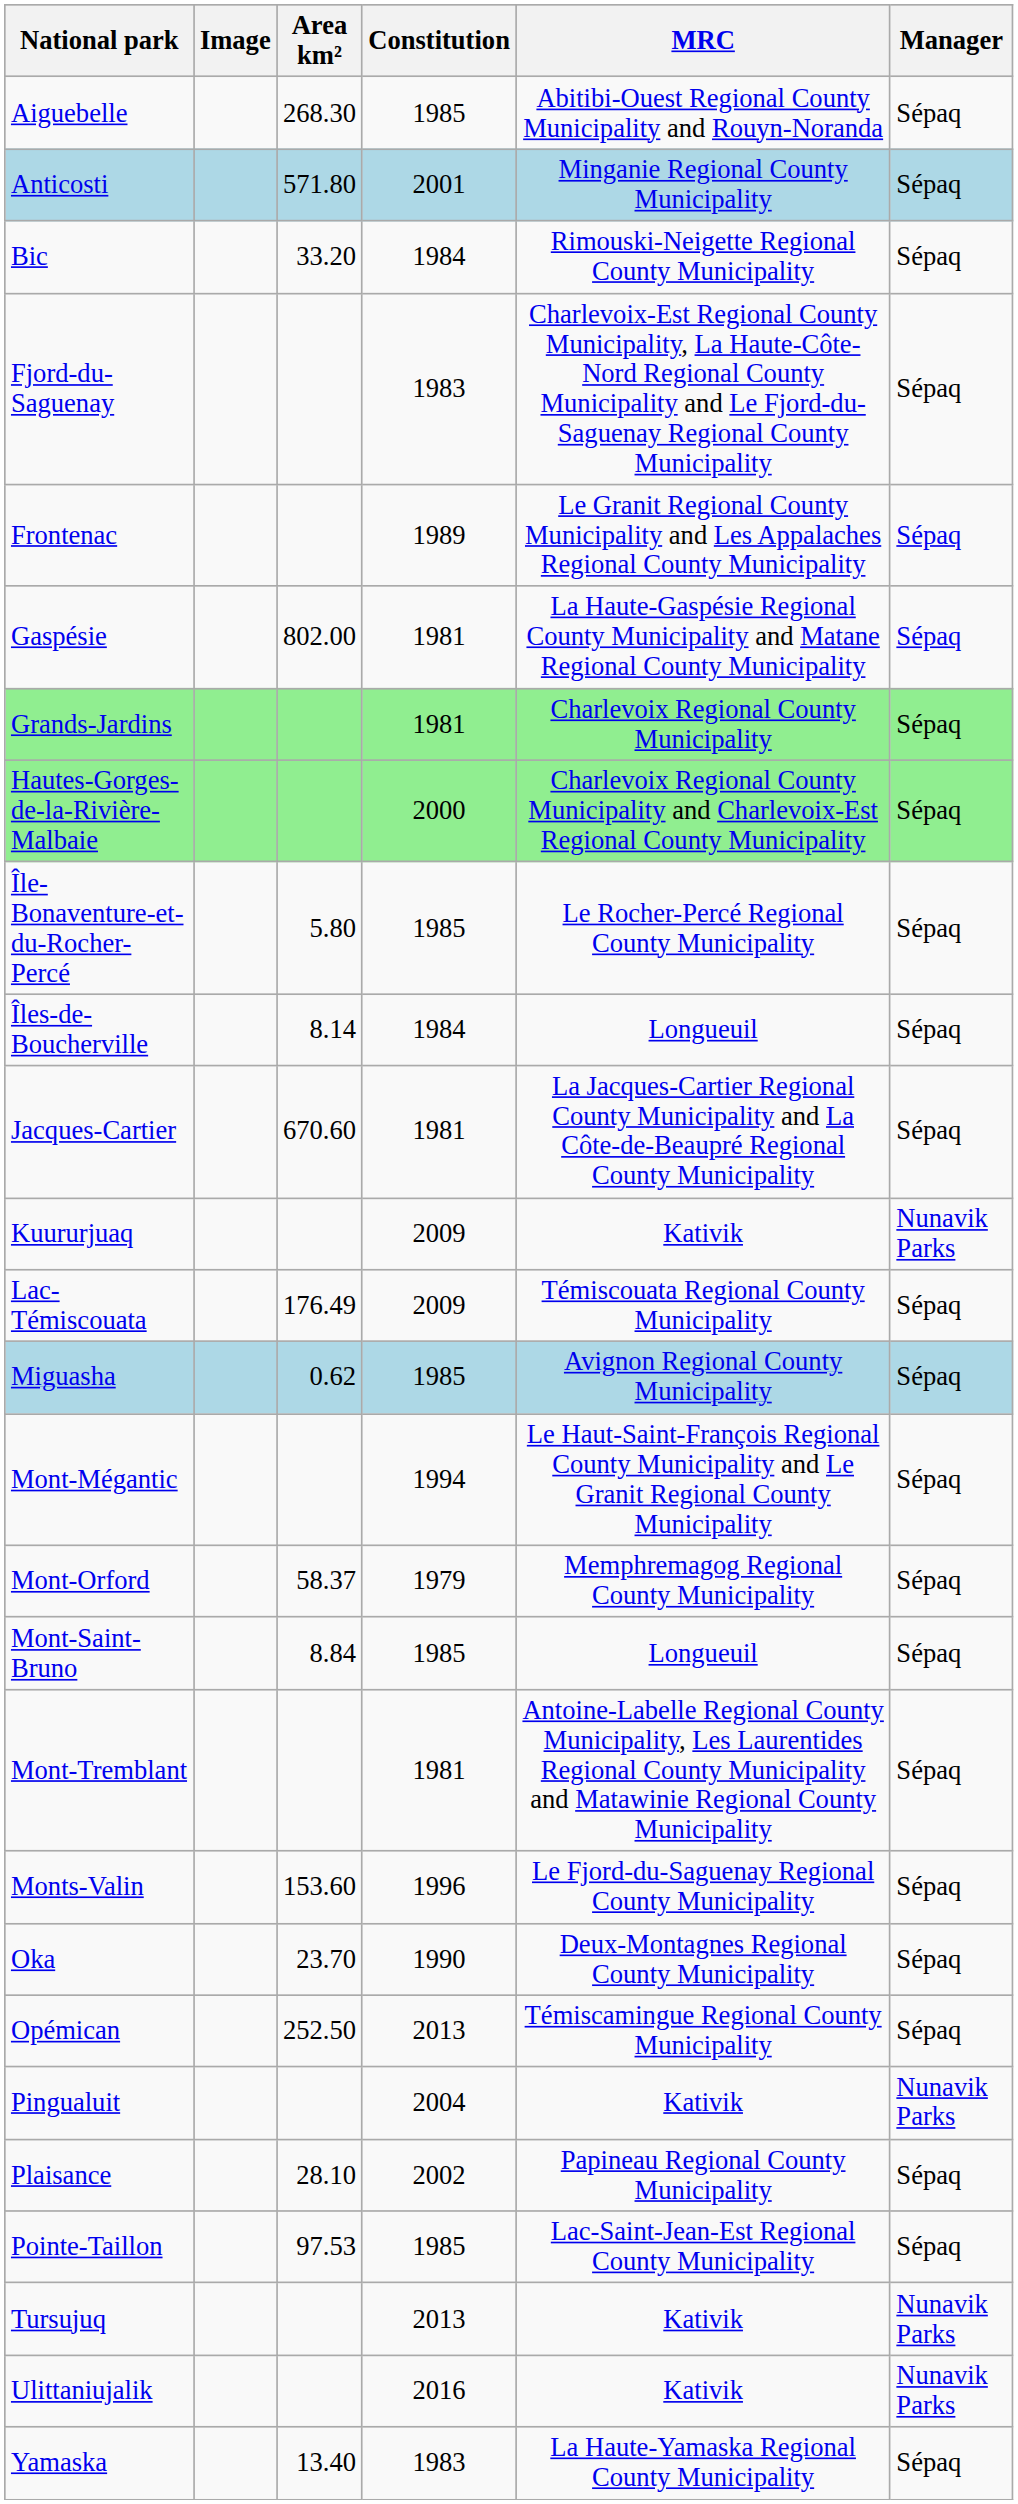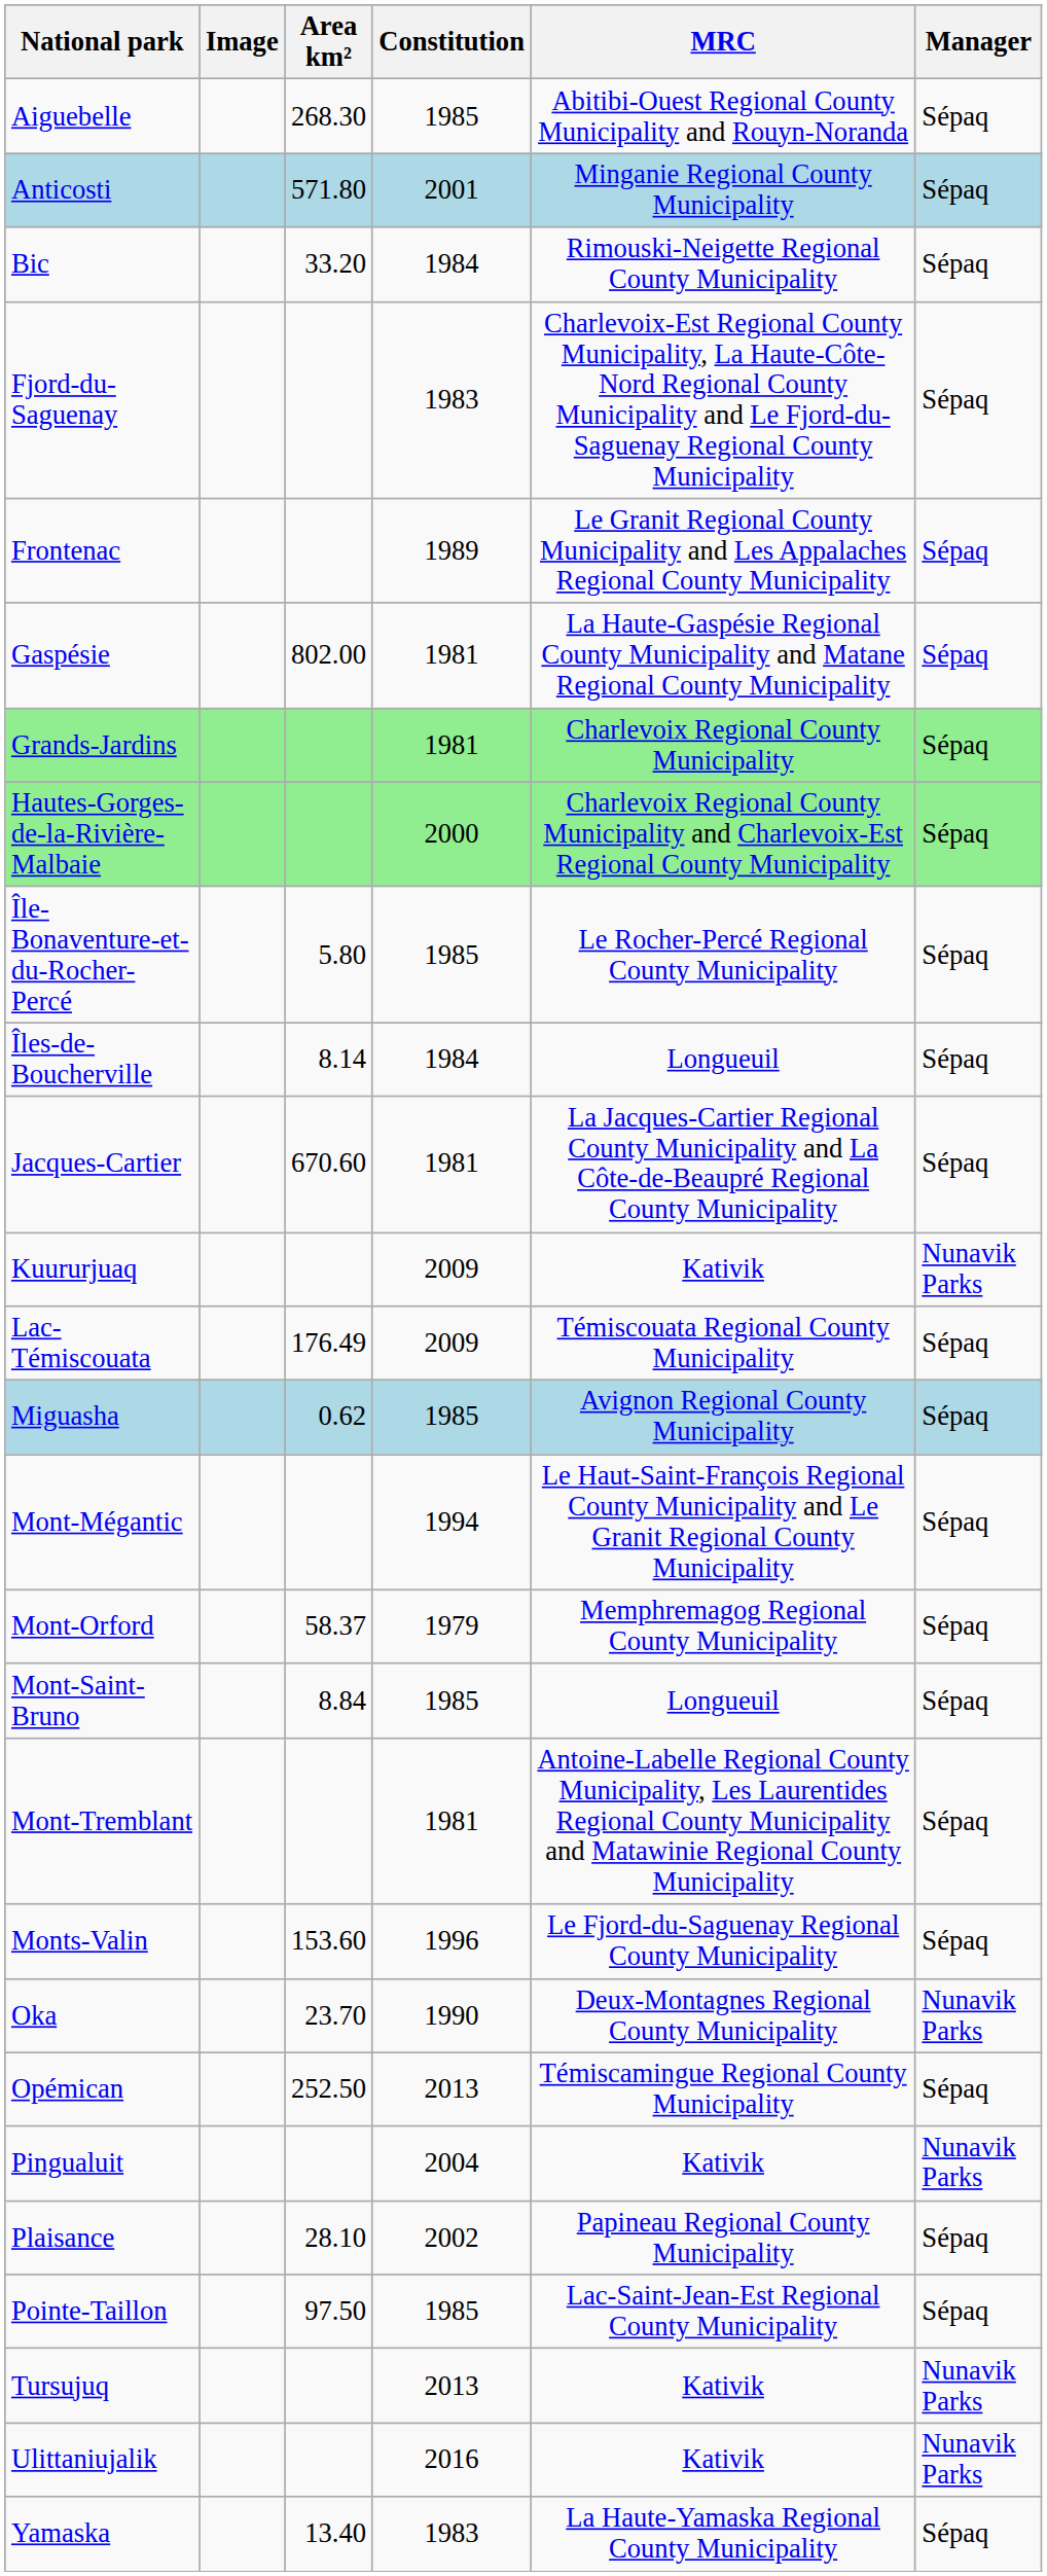 <table class = "wikitable sortable">
 <tr>
 <th scope = col>National park</th>
 <th scope = col class = "unsortable">Image</th>
 <th scope = col>Area <br> km²</th>
 <th scope = col>Constitution</th>
 <th scope = col><a href='#'>MRC</a></th>
 <th scope = col class = "unsortable">Manager</th>
 </tr>
 <tr>
 <td><a href='#'>Aiguebelle</a></td>
 <td></td>
 <td align = "right">268.30</td>
 <td align = "center">1985</td>
 <td align = "center"><a href='#'>Abitibi-Ouest Regional County Municipality</a> and <a href='#'>Rouyn-Noranda</a></td>
 <td>Sépaq</td>
 </tr>
 <tr bgcolor = lightblue>
 <td><a href='#'>Anticosti</a></td>
 <td></td>
 <td align = "right">571.80</td>
 <td align = "center">2001</td>
 <td align = "center"><a href='#'>Minganie Regional County Municipality</a></td>
 <td>Sépaq</td>
 </tr>
 <tr>
 <td><a href='#'>Bic</a></td>
 <td></td>
 <td align = "right">33.20</td>
 <td align = "center">1984</td>
 <td align = "center"><a href='#'>Rimouski-Neigette Regional County Municipality</a></td>
 <td>Sépaq</td>
 </tr>
 <tr>
 <td><a href='#'>Fjord-du-Saguenay</a></td>
 <td></td>
 <td align = "right"></td>
 <td align = "center">1983</td>
 <td align = "center"><a href='#'>Charlevoix-Est Regional County Municipality</a>, <a href='#'>La Haute-Côte-Nord Regional County Municipality</a> and <a href='#'>Le Fjord-du-Saguenay Regional County Municipality</a></td>
 <td>Sépaq</td>
 </tr>
 <tr>
 <td><a href='#'>Frontenac</a></td>
 <td></td>
 <td align = "right"></td>
 <td align = "center">1989</td>
 <td align = "center"><a href='#'>Le Granit Regional County Municipality</a> and <a href='#'>Les Appalaches Regional County Municipality</a></td>
 <td><a href='#'>Sépaq</a></td>
 </tr>
 <tr>
 <td><a href='#'>Gaspésie</a></td>
 <td></td>
 <td align = "right">802.00</td>
 <td align = "center">1981</td>
 <td align = "center"><a href='#'>La Haute-Gaspésie Regional County Municipality</a> and <a href='#'>Matane Regional County Municipality</a></td>
 <td><a href='#'>Sépaq</a></td>
 </tr>
 <tr bgcolor = lightgreen>
 <td><a href='#'>Grands-Jardins</a></td>
 <td></td>
 <td align = "right"></td>
 <td align = "center">1981</td>
 <td align = "center"><a href='#'>Charlevoix Regional County Municipality</a></td>
 <td>Sépaq</td>
 </tr>
 <tr bgcolor = lightgreen>
 <td><a href='#'>Hautes-Gorges-de-la-Rivière-Malbaie</a></td>
 <td></td>
 <td align = "right"></td>
 <td align = "center">2000</td>
 <td align = "center"><a href='#'>Charlevoix Regional County Municipality</a> and <a href='#'>Charlevoix-Est Regional County Municipality</a></td>
 <td>Sépaq</td>
 </tr>
 <tr>
 <td><a href='#'>Île-Bonaventure-et-du-Rocher-Percé</a></td>
 <td></td>
 <td align = "right">5.80</td>
 <td align = "center">1985</td>
 <td align = "center"><a href='#'>Le Rocher-Percé Regional County Municipality</a></td>
 <td>Sépaq</td>
 </tr>
 <tr>
 <td><a href='#'>Îles-de-Boucherville</a></td>
 <td></td>
 <td align = "right">8.14</td>
 <td align = "center">1984</td>
 <td align = "center"><a href='#'>Longueuil</a></td>
 <td>Sépaq</td>
 </tr>
 <tr>
 <td><a href='#'>Jacques-Cartier</a></td>
 <td></td>
 <td align = "right">670.60</td>
 <td align = "center">1981</td>
 <td align = "center"><a href='#'>La Jacques-Cartier Regional County Municipality</a> and <a href='#'>La Côte-de-Beaupré Regional County Municipality</a></td>
 <td>Sépaq</td>
 </tr>
 <tr>
 <td><a href='#'>Kuururjuaq</a></td>
 <td></td>
 <td align = "right"></td>
 <td align = "center">2009</td>
 <td align = "center"><a href='#'>Kativik</a></td>
 <td><a href='#'>Nunavik Parks</a></td>
 </tr>
 <tr>
 <td><a href='#'>Lac-Témiscouata</a></td>
 <td></td>
 <td align = "right">176.49</td>
 <td align = "center">2009</td>
 <td align = "center"><a href='#'>Témiscouata Regional County Municipality</a></td>
 <td>Sépaq</td>
 </tr>
 <tr bgcolor = lightblue>
 <td><a href='#'>Miguasha</a></td>
 <td></td>
 <td align = "right">0.62</td>
 <td align = "center">1985</td>
 <td align = "center"><a href='#'>Avignon Regional County Municipality</a></td>
 <td>Sépaq</td>
 </tr>
 <tr>
 <td><a href='#'>Mont-Mégantic</a></td>
 <td></td>
 <td align = "right"></td>
 <td align = "center">1994</td>
 <td align = "center"><a href='#'>Le Haut-Saint-François Regional County Municipality</a> and <a href='#'>Le Granit Regional County Municipality</a></td>
 <td>Sépaq</td>
 </tr>
 <tr>
 <td><a href='#'>Mont-Orford</a></td>
 <td></td>
 <td align = "right">58.37</td>
 <td align = "center">1979</td>
 <td align = "center"><a href='#'>Memphremagog Regional County Municipality</a></td>
 <td>Sépaq</td>
 </tr>
 <tr>
 <td><a href='#'>Mont-Saint-Bruno</a></td>
 <td></td>
 <td align = "right">8.84</td>
 <td align = "center">1985</td>
 <td align = "center"><a href='#'>Longueuil</a></td>
 <td>Sépaq</td>
 </tr>
 <tr>
 <td><a href='#'>Mont-Tremblant</a></td>
 <td></td>
 <td align = "right"></td>
 <td align = "center">1981</td>
 <td align = "center"><a href='#'>Antoine-Labelle Regional County Municipality</a>, <a href='#'>Les Laurentides Regional County Municipality</a> and <a href='#'>Matawinie Regional County Municipality</a></td>
 <td>Sépaq</td>
 </tr>
 <tr>
 <td><a href='#'>Monts-Valin</a></td>
 <td></td>
 <td align = "right">153.60</td>
 <td align = "center">1996</td>
 <td align = "center"><a href='#'>Le Fjord-du-Saguenay Regional County Municipality</a></td>
 <td>Sépaq</td>
 </tr>
 <tr>
 <td><a href='#'>Oka</a></td>
 <td></td>
 <td align = "right">23.70</td>
 <td align = "center">1990</td>
 <td align = "center"><a href='#'>Deux-Montagnes Regional County Municipality</a></td>
-<td>Sépaq</td>
+<td><a href='#'>Nunavik Parks</a></td>
 </tr>
 <tr>
 <td><a href='#'>Opémican</a></td>
 <td></td>
 <td align = "right">252.50</td>
 <td align = "center">2013</td>
 <td align = "center"><a href='#'>Témiscamingue Regional County Municipality</a></td>
 <td>Sépaq</td>
 </tr>
 <tr>
 <td><a href='#'>Pingualuit</a></td>
 <td></td>
 <td align = "right"></td>
 <td align = "center">2004</td>
 <td align = "center"><a href='#'>Kativik</a></td>
 <td><a href='#'>Nunavik Parks</a></td>
 </tr>
 <tr>
 <td><a href='#'>Plaisance</a></td>
 <td></td>
 <td align = "right">28.10</td>
 <td align = "center">2002</td>
 <td align = "center"><a href='#'>Papineau Regional County Municipality</a></td>
 <td>Sépaq</td>
 </tr>
 <tr>
 <td><a href='#'>Pointe-Taillon</a></td>
 <td></td>
-<td align = "right">97.53</td>
+<td align = "right">97.50</td>
 <td align = "center">1985</td>
 <td align = "center"><a href='#'>Lac-Saint-Jean-Est Regional County Municipality</a></td>
 <td>Sépaq</td>
 </tr>
 <tr>
 <td><a href='#'>Tursujuq</a></td>
 <td></td>
 <td align = "right"></td>
 <td align = "center">2013</td>
 <td align = "center"><a href='#'>Kativik</a></td>
 <td><a href='#'>Nunavik Parks</a></td>
 </tr>
 <tr>
 <td><a href='#'>Ulittaniujalik</a></td>
 <td></td>
 <td align = "right"></td>
 <td align = "center">2016</td>
 <td align = "center"><a href='#'>Kativik</a></td>
 <td><a href='#'>Nunavik Parks</a></td>
 </tr>
 <tr>
 <td><a href='#'>Yamaska</a></td>
 <td></td>
 <td align = "right">13.40</td>
 <td align = "center">1983</td>
 <td align = "center"><a href='#'>La Haute-Yamaska Regional County Municipality</a></td>
 <td>Sépaq</td>
 </tr>
 </table>
